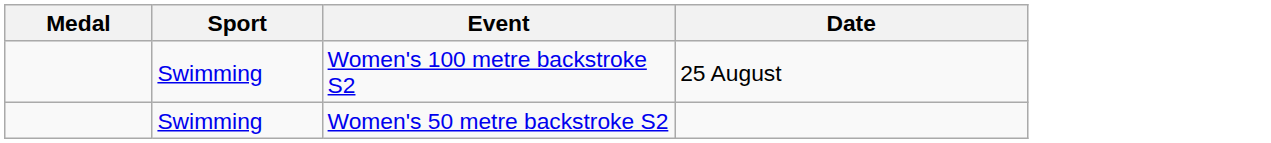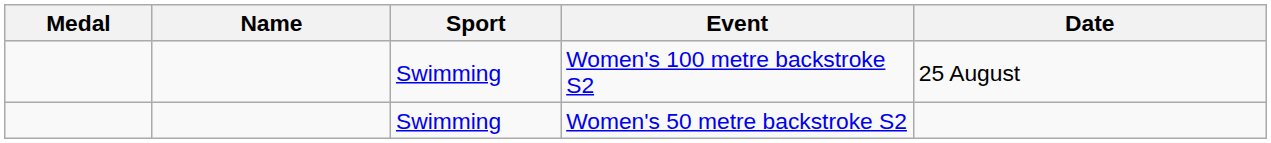 <table class="wikitable sortable" style="font-size:95%">
 <tr>
 <th style="width:6em">Medal</th>
+<th style="width:10em">Name</th>
 <th style="width:7em">Sport</th>
 <th style="width:15em">Event</th>
 <th style="width:15em">Date</th>
 </tr>
 <tr>
+<td></td>
 <td></td>
 <td><a href='#'>Swimming</a></td>
 <td><a href='#'>Women's 100 metre backstroke S2</a></td>
 <td>25 August</td>
 </tr>
 <tr>
 <td></td>
+<td></td>
 <td><a href='#'>Swimming</a></td>
 <td><a href='#'>Women's 50 metre backstroke S2</a></td>
 <td></td>
 </tr>
 </table>
